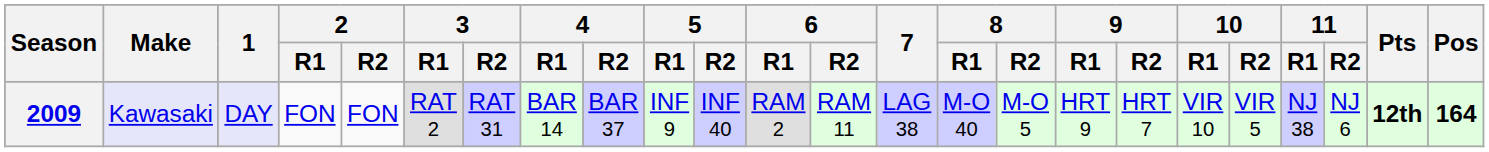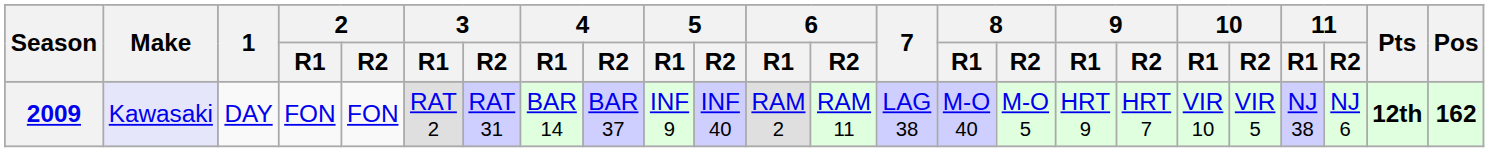 <table class="wikitable" style="font-size: 85%; text-align: center">
 <tr valign="top">
 <th valign="middle" rowspan=2>Season</th>
 <th valign="middle" rowspan=2>Make</th>
 <th rowspan=2 valign="middle">1</th>
 <th colspan=2>2</th>
 <th colspan=2>3</th>
 <th colspan=2>4</th>
 <th colspan=2>5</th>
 <th colspan=2>6</th>
 <th rowspan=2 valign="middle">7</th>
 <th colspan=2>8</th>
 <th colspan=2>9</th>
 <th colspan=2>10</th>
 <th colspan=2>11</th>
 <th valign="middle" rowspan=2>Pts</th>
 <th valign="middle" rowspan=2>Pos</th>
 </tr>
 <tr>
 <th>R1</th>
 <th>R2</th>
 <th>R1</th>
 <th>R2</th>
 <th>R1</th>
 <th>R2</th>
 <th>R1</th>
 <th>R2</th>
 <th>R1</th>
 <th>R2</th>
 <th>R1</th>
 <th>R2</th>
 <th>R1</th>
 <th>R2</th>
 <th>R1</th>
 <th>R2</th>
 <th>R1</th>
 <th>R2</th>
 </tr>
 <tr>
 <th><a href='#'>2009</a></th>
 <td align="left" style="background: lavender;"><a href='#'>Kawasaki</a></td>
-<td style="background: lavender;"><a href='#'>DAY</a></td>
+<td><a href='#'>DAY</a></td>
 <td><a href='#'>FON</a></td>
 <td><a href='#'>FON</a></td>
 <td style="background:#dfdfdf;"><a href='#'>RAT</a><br><small>2</small></td>
 <td style="background:#cfcfff;"><a href='#'>RAT</a><br><small>31</small></td>
 <td style="background:#dfffdf;"><a href='#'>BAR</a><br><small>14</small></td>
 <td style="background:#cfcfff;"><a href='#'>BAR</a><br><small>37</small></td>
 <td style="background:#dfffdf;"><a href='#'>INF</a><br><small>9</small></td>
 <td style="background:#cfcfff;"><a href='#'>INF</a><br><small>40</small></td>
 <td style="background:#dfdfdf;"><a href='#'>RAM</a><br><small>2</small></td>
 <td style="background:#dfffdf;"><a href='#'>RAM</a><br><small>11</small></td>
 <td style="background:#cfcfff;"><a href='#'>LAG</a><br><small>38</small></td>
 <td style="background:#cfcfff;"><a href='#'>M-O</a><br><small>40</small></td>
 <td style="background:#dfffdf;"><a href='#'>M-O</a><br><small>5</small></td>
 <td style="background:#dfffdf;"><a href='#'>HRT</a><br><small>9</small></td>
 <td style="background:#dfffdf;"><a href='#'>HRT</a><br><small>7</small></td>
 <td style="background:#dfffdf;"><a href='#'>VIR</a><br><small>10</small></td>
 <td style="background:#dfffdf;"><a href='#'>VIR</a><br><small>5</small></td>
 <td style="background:#cfcfff;"><a href='#'>NJ</a><br><small>38</small></td>
 <td style="background:#dfffdf;"><a href='#'>NJ</a><br><small>6</small></td>
 <td style="background:#dfffdf;"><strong>12th</strong></td>
-<td style="background:#dfffdf;"><strong>164</strong></td>
+<td style="background:#dfffdf;"><strong>162</strong></td>
 </tr>
 </table>
